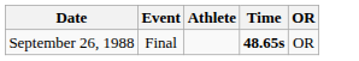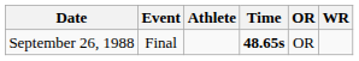 <table class=wikitable style=text-align:center>
 <tr>
 <th>Date</th>
 <th>Event</th>
 <th>Athlete</th>
 <th>Time</th>
 <th>OR</th>
+<th>WR</th>
 </tr>
 <tr>
 <td>September 26, 1988</td>
 <td>Final</td>
 <td align=left></td>
 <td><strong>48.65s</strong></td>
 <td>OR</td>
+<td></td>
 </tr>
 </table>
